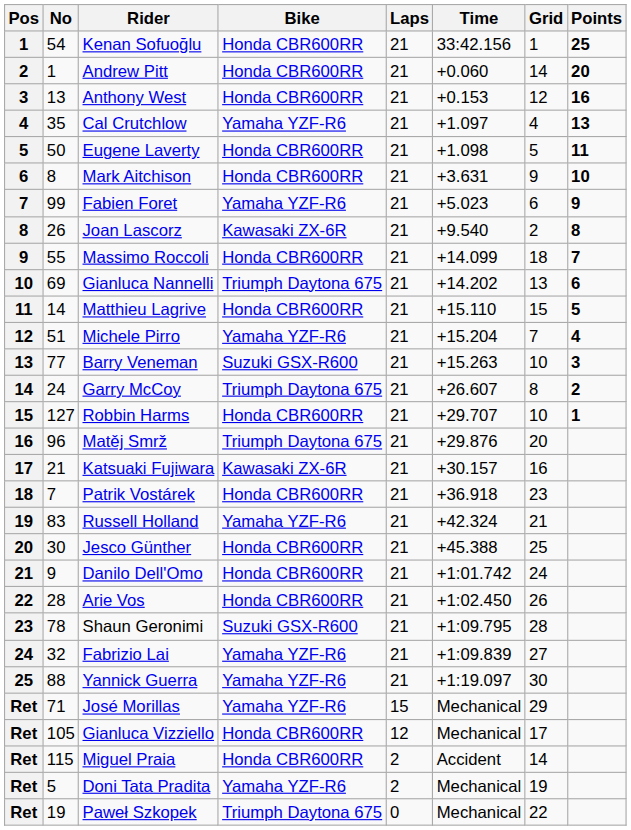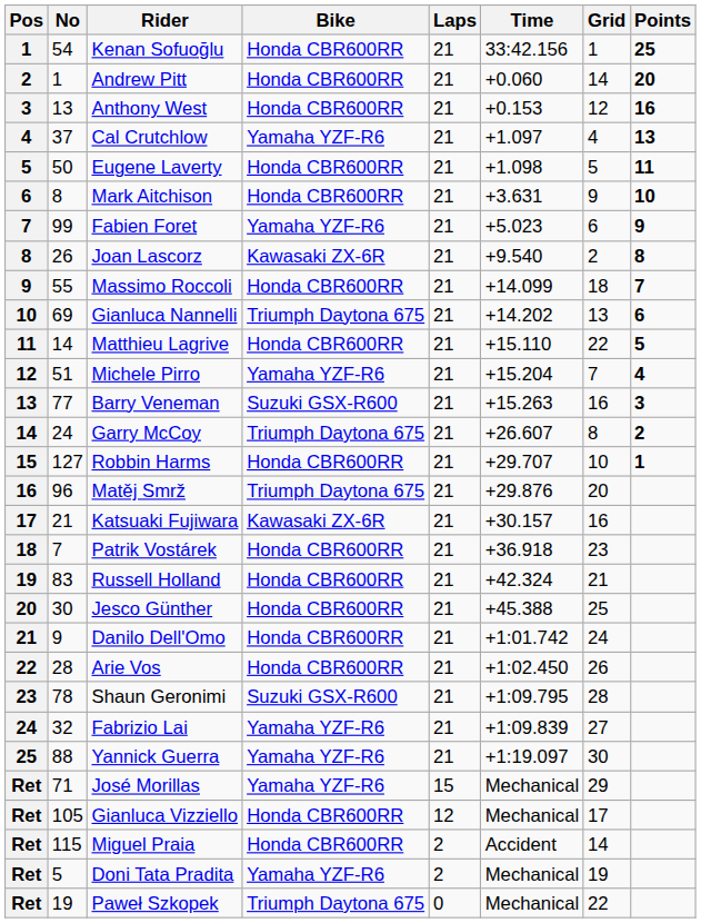 <table class="wikitable" style="font-size: 95%;">
 <tr>
 <th>Pos</th>
 <th>No</th>
 <th>Rider</th>
 <th>Bike</th>
 <th>Laps</th>
 <th>Time</th>
 <th>Grid</th>
 <th>Points</th>
 </tr>
 <tr>
 <th>1</th>
 <td>54</td>
 <td> <a href='#'>Kenan Sofuoğlu</a></td>
 <td><a href='#'>Honda CBR600RR</a></td>
 <td>21</td>
 <td>33:42.156</td>
 <td>1</td>
 <td><strong>25</strong></td>
 </tr>
 <tr>
 <th>2</th>
 <td>1</td>
 <td> <a href='#'>Andrew Pitt</a></td>
 <td><a href='#'>Honda CBR600RR</a></td>
 <td>21</td>
 <td>+0.060</td>
 <td>14</td>
 <td><strong>20</strong></td>
 </tr>
 <tr>
 <th>3</th>
 <td>13</td>
 <td> <a href='#'>Anthony West</a></td>
 <td><a href='#'>Honda CBR600RR</a></td>
 <td>21</td>
 <td>+0.153</td>
 <td>12</td>
 <td><strong>16</strong></td>
 </tr>
 <tr>
 <th>4</th>
-<td>35</td>
+<td>37</td>
 <td> <a href='#'>Cal Crutchlow</a></td>
 <td><a href='#'>Yamaha YZF-R6</a></td>
 <td>21</td>
 <td>+1.097</td>
 <td>4</td>
 <td><strong>13</strong></td>
 </tr>
 <tr>
 <th>5</th>
 <td>50</td>
 <td> <a href='#'>Eugene Laverty</a></td>
 <td><a href='#'>Honda CBR600RR</a></td>
 <td>21</td>
 <td>+1.098</td>
 <td>5</td>
 <td><strong>11</strong></td>
 </tr>
 <tr>
 <th>6</th>
 <td>8</td>
 <td> <a href='#'>Mark Aitchison</a></td>
 <td><a href='#'>Honda CBR600RR</a></td>
 <td>21</td>
 <td>+3.631</td>
 <td>9</td>
 <td><strong>10</strong></td>
 </tr>
 <tr>
 <th>7</th>
 <td>99</td>
 <td> <a href='#'>Fabien Foret</a></td>
 <td><a href='#'>Yamaha YZF-R6</a></td>
 <td>21</td>
 <td>+5.023</td>
 <td>6</td>
 <td><strong>9</strong></td>
 </tr>
 <tr>
 <th>8</th>
 <td>26</td>
 <td> <a href='#'>Joan Lascorz</a></td>
 <td><a href='#'>Kawasaki ZX-6R</a></td>
 <td>21</td>
 <td>+9.540</td>
 <td>2</td>
 <td><strong>8</strong></td>
 </tr>
 <tr>
 <th>9</th>
 <td>55</td>
 <td> <a href='#'>Massimo Roccoli</a></td>
 <td><a href='#'>Honda CBR600RR</a></td>
 <td>21</td>
 <td>+14.099</td>
 <td>18</td>
 <td><strong>7</strong></td>
 </tr>
 <tr>
 <th>10</th>
 <td>69</td>
 <td> <a href='#'>Gianluca Nannelli</a></td>
 <td><a href='#'>Triumph Daytona 675</a></td>
 <td>21</td>
 <td>+14.202</td>
 <td>13</td>
 <td><strong>6</strong></td>
 </tr>
 <tr>
 <th>11</th>
 <td>14</td>
 <td> <a href='#'>Matthieu Lagrive</a></td>
 <td><a href='#'>Honda CBR600RR</a></td>
 <td>21</td>
 <td>+15.110</td>
-<td>15</td>
+<td>22</td>
 <td><strong>5</strong></td>
 </tr>
 <tr>
 <th>12</th>
 <td>51</td>
 <td> <a href='#'>Michele Pirro</a></td>
 <td><a href='#'>Yamaha YZF-R6</a></td>
 <td>21</td>
 <td>+15.204</td>
 <td>7</td>
 <td><strong>4</strong></td>
 </tr>
 <tr>
 <th>13</th>
 <td>77</td>
 <td> <a href='#'>Barry Veneman</a></td>
 <td><a href='#'>Suzuki GSX-R600</a></td>
 <td>21</td>
 <td>+15.263</td>
-<td>10</td>
+<td>16</td>
 <td><strong>3</strong></td>
 </tr>
 <tr>
 <th>14</th>
 <td>24</td>
 <td> <a href='#'>Garry McCoy</a></td>
 <td><a href='#'>Triumph Daytona 675</a></td>
 <td>21</td>
 <td>+26.607</td>
 <td>8</td>
 <td><strong>2</strong></td>
 </tr>
 <tr>
 <th>15</th>
 <td>127</td>
 <td> <a href='#'>Robbin Harms</a></td>
 <td><a href='#'>Honda CBR600RR</a></td>
 <td>21</td>
 <td>+29.707</td>
 <td>10</td>
 <td><strong>1</strong></td>
 </tr>
 <tr>
 <th>16</th>
 <td>96</td>
 <td> <a href='#'>Matěj Smrž</a></td>
 <td><a href='#'>Triumph Daytona 675</a></td>
 <td>21</td>
 <td>+29.876</td>
 <td>20</td>
 <td></td>
 </tr>
 <tr>
 <th>17</th>
 <td>21</td>
 <td> <a href='#'>Katsuaki Fujiwara</a></td>
 <td><a href='#'>Kawasaki ZX-6R</a></td>
 <td>21</td>
 <td>+30.157</td>
 <td>16</td>
 <td></td>
 </tr>
 <tr>
 <th>18</th>
 <td>7</td>
 <td> <a href='#'>Patrik Vostárek</a></td>
 <td><a href='#'>Honda CBR600RR</a></td>
 <td>21</td>
 <td>+36.918</td>
 <td>23</td>
 <td></td>
 </tr>
 <tr>
 <th>19</th>
 <td>83</td>
 <td> <a href='#'>Russell Holland</a></td>
-<td><a href='#'>Yamaha YZF-R6</a></td>
+<td><a href='#'>Honda CBR600RR</a></td>
 <td>21</td>
 <td>+42.324</td>
 <td>21</td>
 <td></td>
 </tr>
 <tr>
 <th>20</th>
 <td>30</td>
 <td> <a href='#'>Jesco Günther</a></td>
 <td><a href='#'>Honda CBR600RR</a></td>
 <td>21</td>
 <td>+45.388</td>
 <td>25</td>
 <td></td>
 </tr>
 <tr>
 <th>21</th>
 <td>9</td>
 <td> <a href='#'>Danilo Dell'Omo</a></td>
 <td><a href='#'>Honda CBR600RR</a></td>
 <td>21</td>
 <td>+1:01.742</td>
 <td>24</td>
 <td></td>
 </tr>
 <tr>
 <th>22</th>
 <td>28</td>
 <td> <a href='#'>Arie Vos</a></td>
 <td><a href='#'>Honda CBR600RR</a></td>
 <td>21</td>
 <td>+1:02.450</td>
 <td>26</td>
 <td></td>
 </tr>
 <tr>
 <th>23</th>
 <td>78</td>
 <td> Shaun Geronimi</td>
 <td><a href='#'>Suzuki GSX-R600</a></td>
 <td>21</td>
 <td>+1:09.795</td>
 <td>28</td>
 <td></td>
 </tr>
 <tr>
 <th>24</th>
 <td>32</td>
 <td> <a href='#'>Fabrizio Lai</a></td>
 <td><a href='#'>Yamaha YZF-R6</a></td>
 <td>21</td>
 <td>+1:09.839</td>
 <td>27</td>
 <td></td>
 </tr>
 <tr>
 <th>25</th>
 <td>88</td>
 <td> <a href='#'>Yannick Guerra</a></td>
 <td><a href='#'>Yamaha YZF-R6</a></td>
 <td>21</td>
 <td>+1:19.097</td>
 <td>30</td>
 <td></td>
 </tr>
 <tr>
 <th>Ret</th>
 <td>71</td>
 <td> <a href='#'>José Morillas</a></td>
 <td><a href='#'>Yamaha YZF-R6</a></td>
 <td>15</td>
 <td>Mechanical</td>
 <td>29</td>
 <td></td>
 </tr>
 <tr>
 <th>Ret</th>
 <td>105</td>
 <td> <a href='#'>Gianluca Vizziello</a></td>
 <td><a href='#'>Honda CBR600RR</a></td>
 <td>12</td>
 <td>Mechanical</td>
 <td>17</td>
 <td></td>
 </tr>
 <tr>
 <th>Ret</th>
 <td>115</td>
 <td> <a href='#'>Miguel Praia</a></td>
 <td><a href='#'>Honda CBR600RR</a></td>
 <td>2</td>
 <td>Accident</td>
 <td>14</td>
 <td></td>
 </tr>
 <tr>
 <th>Ret</th>
 <td>5</td>
 <td> <a href='#'>Doni Tata Pradita</a></td>
 <td><a href='#'>Yamaha YZF-R6</a></td>
 <td>2</td>
 <td>Mechanical</td>
 <td>19</td>
 <td></td>
 </tr>
 <tr>
 <th>Ret</th>
 <td>19</td>
 <td> <a href='#'>Paweł Szkopek</a></td>
 <td><a href='#'>Triumph Daytona 675</a></td>
 <td>0</td>
 <td>Mechanical</td>
 <td>22</td>
 <td></td>
 </tr>
 </table>
